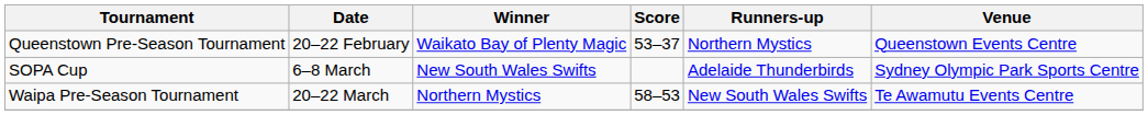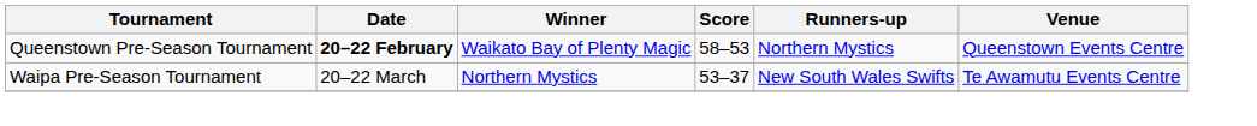 <table class="wikitable collapsible">
 <tr>
 <th>Tournament</th>
 <th>Date</th>
 <th>Winner</th>
 <th>Score</th>
 <th>Runners-up</th>
 <th>Venue</th>
 </tr>
 <tr>
 <td>Queenstown Pre-Season Tournament</td>
-<td>20–22 February</td>
+<td><strong>20–22 February</strong></td>
 <td><a href='#'>Waikato Bay of Plenty Magic</a></td>
-<td>53–37</td>
+<td>58–53</td>
 <td><a href='#'>Northern Mystics</a></td>
 <td><a href='#'>Queenstown Events Centre</a></td>
-</tr>
-<tr>
-<td>SOPA Cup</td>
-<td>6–8 March</td>
-<td><a href='#'>New South Wales Swifts</a></td>
-<td><em></em></td>
-<td><a href='#'>Adelaide Thunderbirds</a></td>
-<td><a href='#'>Sydney Olympic Park Sports Centre</a></td>
 </tr>
 <tr>
 <td>Waipa Pre-Season Tournament</td>
 <td>20–22 March</td>
 <td><a href='#'>Northern Mystics</a></td>
-<td>58–53</td>
+<td>53–37</td>
 <td><a href='#'>New South Wales Swifts</a></td>
 <td><a href='#'>Te Awamutu Events Centre</a></td>
 </tr>
 <tr>
 </tr>
 </table>
